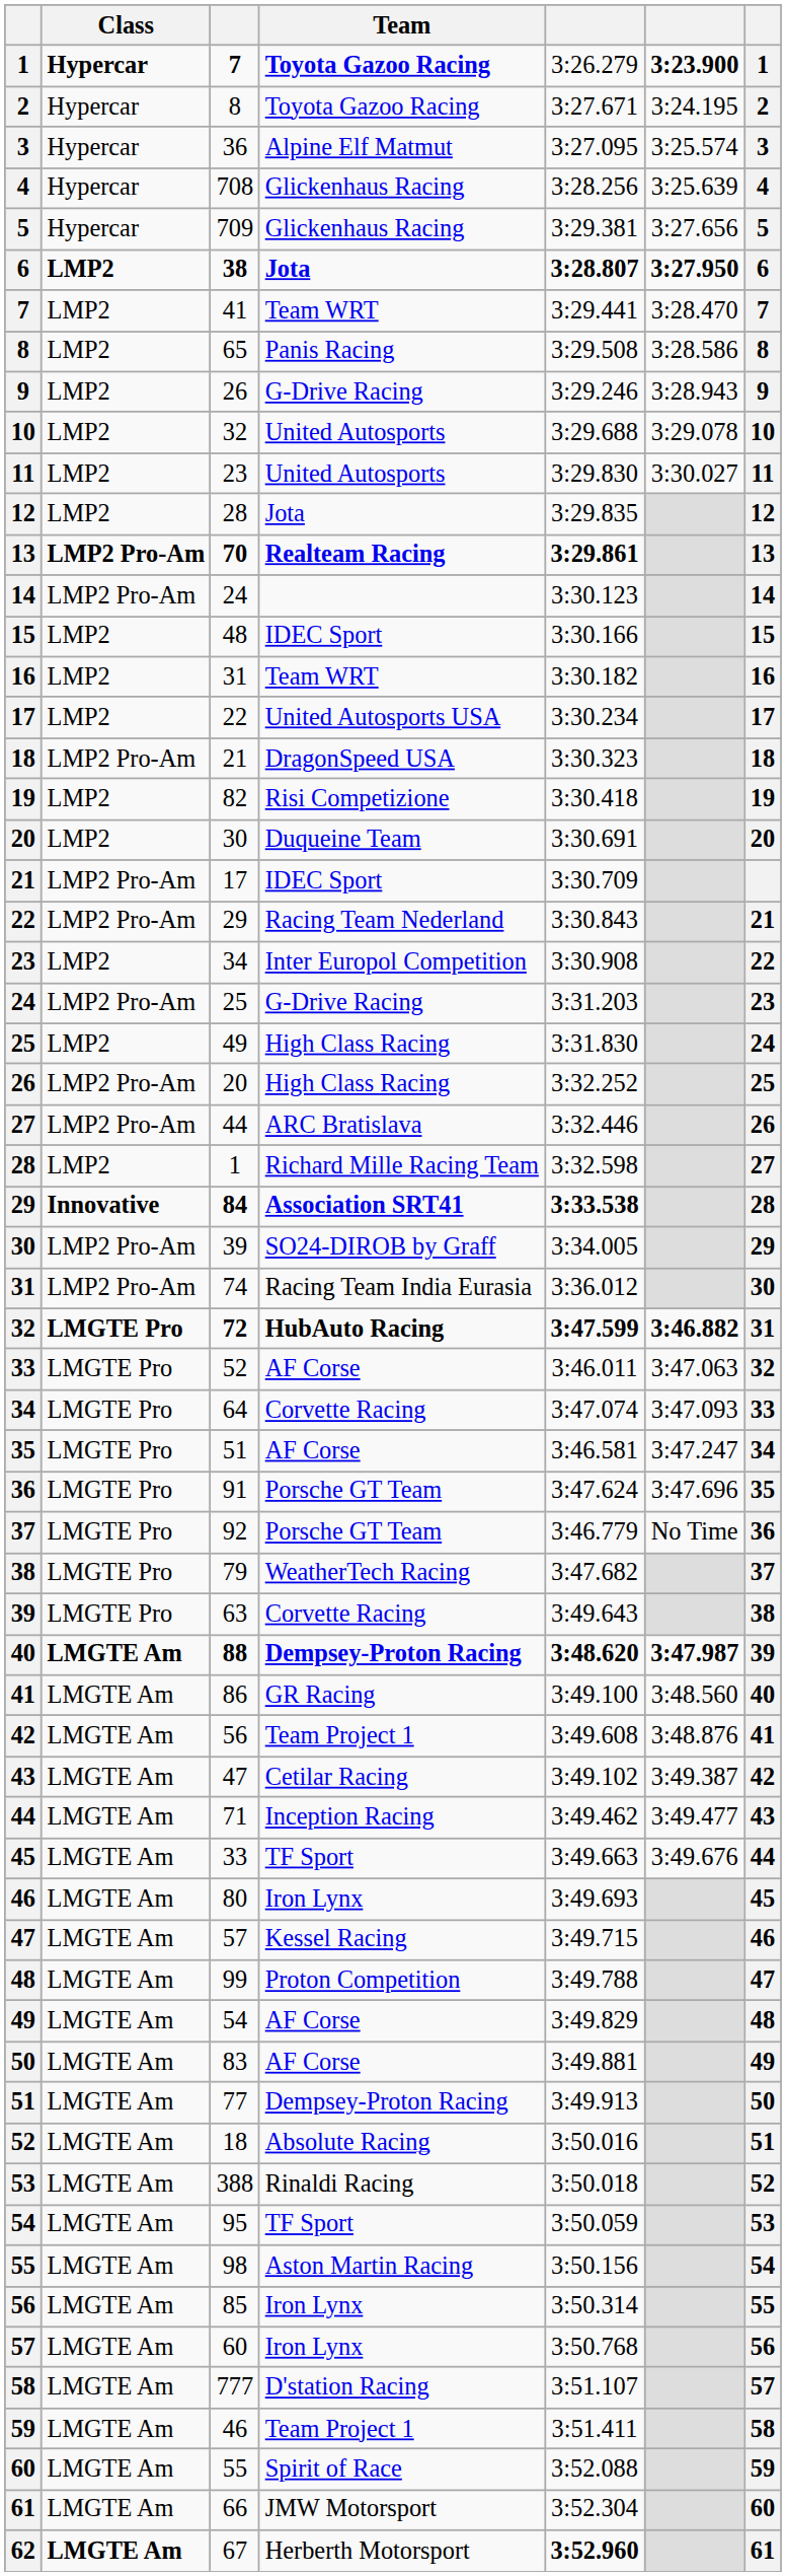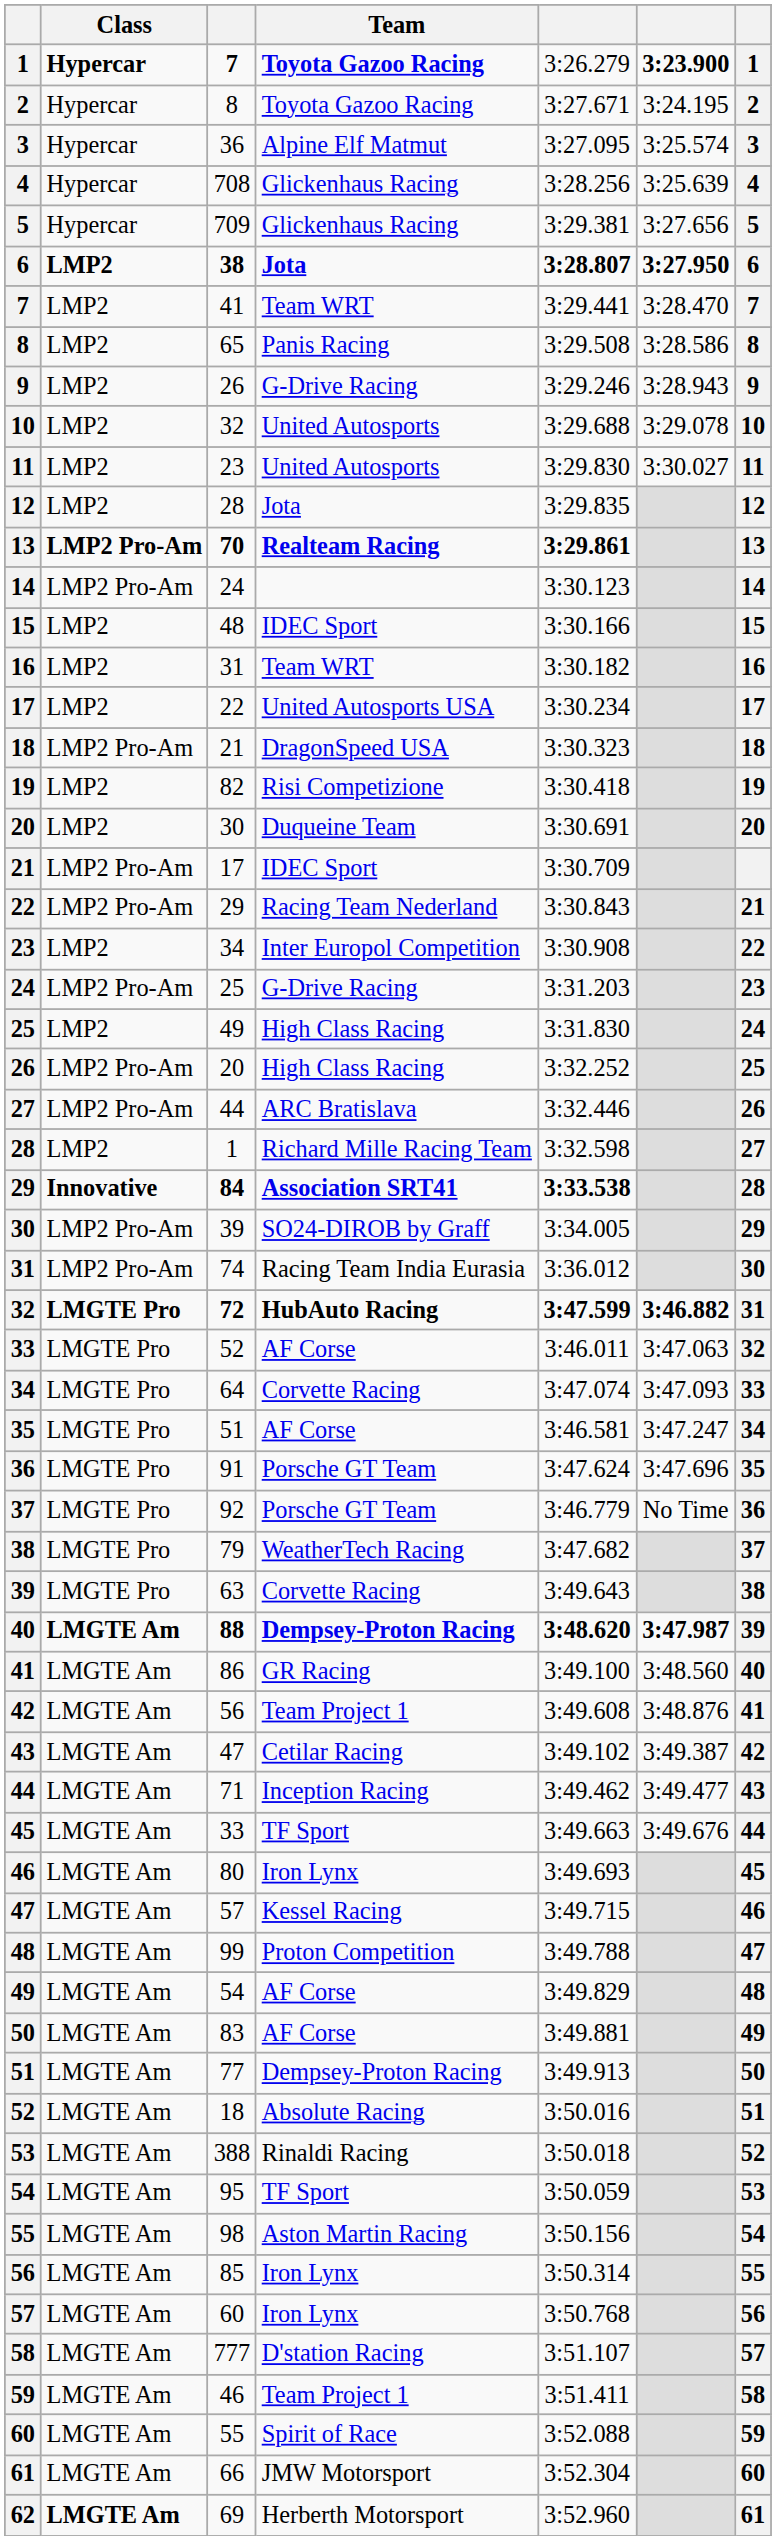 <table class="wikitable" style="font-size: 85%;">
 <tr>
 <th scope="col"></th>
 <th scope="col">Class</th>
 <th scope="col"></th>
 <th scope="col">Team</th>
 <th scope="col"></th>
 <th scope="col"></th>
 <th scope="col"></th>
 </tr>
 <tr>
 <th scope="row"><strong>1</strong></th>
 <td><strong>Hypercar</strong></td>
 <td align="center"><strong>7</strong></td>
 <td><strong><a href='#'>Toyota Gazoo Racing</a></strong></td>
 <td align="center">3:26.279</td>
 <td align="center"><strong>3:23.900</strong></td>
 <th><strong>1</strong></th>
 </tr>
 <tr>
 <th scope="row">2</th>
 <td>Hypercar</td>
 <td align="center">8</td>
 <td><a href='#'>Toyota Gazoo Racing</a></td>
 <td align="center">3:27.671</td>
 <td align="center">3:24.195</td>
 <th>2</th>
 </tr>
 <tr>
 <th scope="row">3</th>
 <td>Hypercar</td>
 <td align="center">36</td>
 <td><a href='#'>Alpine Elf Matmut</a></td>
 <td align="center">3:27.095</td>
 <td align="center">3:25.574</td>
 <th>3</th>
 </tr>
 <tr>
 <th scope="row">4</th>
 <td>Hypercar</td>
 <td align="center">708</td>
 <td><a href='#'>Glickenhaus Racing</a></td>
 <td align="center">3:28.256</td>
 <td align="center">3:25.639</td>
 <th>4</th>
 </tr>
 <tr>
 <th scope="row">5</th>
 <td>Hypercar</td>
 <td align="center">709</td>
 <td><a href='#'>Glickenhaus Racing</a></td>
 <td align="center">3:29.381</td>
 <td align="center">3:27.656</td>
 <th>5</th>
 </tr>
 <tr>
 <th scope="row"><strong>6</strong></th>
 <td><strong>LMP2</strong></td>
 <td align="center"><strong>38</strong></td>
 <td><a href='#'><strong>Jota</strong></a></td>
 <td align="center"><strong>3:28.807</strong></td>
 <td align="center"><strong>3:27.950</strong></td>
 <th><strong>6</strong></th>
 </tr>
 <tr>
 <th scope="row">7</th>
 <td>LMP2</td>
 <td align="center">41</td>
 <td><a href='#'>Team WRT</a></td>
 <td align="center">3:29.441</td>
 <td align="center">3:28.470</td>
 <th>7</th>
 </tr>
 <tr>
 <th scope="row">8</th>
 <td>LMP2</td>
 <td align="center">65</td>
 <td><a href='#'>Panis Racing</a></td>
 <td align="center">3:29.508</td>
 <td align="center">3:28.586</td>
 <th>8</th>
 </tr>
 <tr>
 <th scope="row">9</th>
 <td>LMP2</td>
 <td align="center">26</td>
 <td><a href='#'>G-Drive Racing</a></td>
 <td align="center">3:29.246</td>
 <td align="center">3:28.943</td>
 <th>9</th>
 </tr>
 <tr>
 <th scope="row">10</th>
 <td>LMP2</td>
 <td align="center">32</td>
 <td><a href='#'>United Autosports</a></td>
 <td align="center">3:29.688</td>
 <td align="center">3:29.078</td>
 <th>10</th>
 </tr>
 <tr>
 <th scope="row">11</th>
 <td>LMP2</td>
 <td align="center">23</td>
 <td><a href='#'>United Autosports</a></td>
 <td align="center">3:29.830</td>
 <td align="center">3:30.027</td>
 <th>11</th>
 </tr>
 <tr>
 <th scope="row">12</th>
 <td>LMP2</td>
 <td align="center">28</td>
 <td><a href='#'>Jota</a></td>
 <td align="center">3:29.835</td>
 <td style="background:#ddd;"></td>
 <th>12</th>
 </tr>
 <tr>
 <th scope="row">13</th>
 <td><strong>LMP2 Pro-Am</strong></td>
 <td align="center"><strong>70</strong></td>
 <td><strong><a href='#'>Realteam Racing</a></strong></td>
 <td align="center"><strong>3:29.861</strong></td>
 <td style="background:#ddd;"></td>
 <th><strong>13</strong></th>
 </tr>
 <tr>
 <th scope="row">14</th>
 <td>LMP2 Pro-Am</td>
 <td align="center">24</td>
 <td></td>
 <td align="center">3:30.123</td>
 <td style="background:#ddd;"></td>
 <th>14</th>
 </tr>
 <tr>
 <th scope="row">15</th>
 <td>LMP2</td>
 <td align="center">48</td>
 <td><a href='#'>IDEC Sport</a></td>
 <td align="center">3:30.166</td>
 <td style="background:#ddd;"></td>
 <th>15</th>
 </tr>
 <tr>
 <th scope="row">16</th>
 <td>LMP2</td>
 <td align="center">31</td>
 <td><a href='#'>Team WRT</a></td>
 <td align="center">3:30.182</td>
 <td style="background:#ddd;"></td>
 <th>16</th>
 </tr>
 <tr>
 <th scope="row">17</th>
 <td>LMP2</td>
 <td align="center">22</td>
 <td><a href='#'>United Autosports USA</a></td>
 <td align="center">3:30.234</td>
 <td style="background:#ddd;"></td>
 <th>17</th>
 </tr>
 <tr>
 <th scope="row">18</th>
 <td>LMP2 Pro-Am</td>
 <td align="center">21</td>
 <td><a href='#'>DragonSpeed USA</a></td>
 <td align="center">3:30.323</td>
 <td style="background:#ddd;"></td>
 <th>18</th>
 </tr>
 <tr>
 <th scope="row">19</th>
 <td>LMP2</td>
 <td align="center">82</td>
 <td><a href='#'>Risi Competizione</a></td>
 <td align="center">3:30.418</td>
 <td style="background:#ddd;"></td>
 <th>19</th>
 </tr>
 <tr>
 <th scope="row">20</th>
 <td>LMP2</td>
 <td align="center">30</td>
 <td><a href='#'>Duqueine Team</a></td>
 <td align="center">3:30.691</td>
 <td style="background:#ddd;"></td>
 <th>20</th>
 </tr>
 <tr>
 <th scope="row">21</th>
 <td>LMP2 Pro-Am</td>
 <td align="center">17</td>
 <td><a href='#'>IDEC Sport</a></td>
 <td align="center">3:30.709</td>
 <td style="background:#ddd;"></td>
 <th></th>
 </tr>
 <tr>
 <th scope="row">22</th>
 <td>LMP2 Pro-Am</td>
 <td align="center">29</td>
 <td><a href='#'>Racing Team Nederland</a></td>
 <td align="center">3:30.843</td>
 <td style="background:#ddd;"></td>
 <th>21</th>
 </tr>
 <tr>
 <th scope="row">23</th>
 <td>LMP2</td>
 <td align="center">34</td>
 <td><a href='#'>Inter Europol Competition</a></td>
 <td align="center">3:30.908</td>
 <td style="background:#ddd;"></td>
 <th>22</th>
 </tr>
 <tr>
 <th scope="row">24</th>
 <td>LMP2 Pro-Am</td>
 <td align="center">25</td>
 <td><a href='#'>G-Drive Racing</a></td>
 <td align="center">3:31.203</td>
 <td style="background:#ddd;"></td>
 <th>23</th>
 </tr>
 <tr>
 <th scope="row">25</th>
 <td>LMP2</td>
 <td align="center">49</td>
 <td><a href='#'>High Class Racing</a></td>
 <td align="center">3:31.830</td>
 <td style="background:#ddd;"></td>
 <th>24</th>
 </tr>
 <tr>
 <th scope="row">26</th>
 <td>LMP2 Pro-Am</td>
 <td align="center">20</td>
 <td><a href='#'>High Class Racing</a></td>
 <td align="center">3:32.252</td>
 <td style="background:#ddd;"></td>
 <th>25</th>
 </tr>
 <tr>
 <th scope="row">27</th>
 <td>LMP2 Pro-Am</td>
 <td align="center">44</td>
 <td><a href='#'>ARC Bratislava</a></td>
 <td align="center">3:32.446</td>
 <td style="background:#ddd;"></td>
 <th>26</th>
 </tr>
 <tr>
 <th scope="row"><strong>28</strong></th>
 <td>LMP2</td>
 <td align="center">1</td>
 <td><a href='#'>Richard Mille Racing Team</a></td>
 <td align="center">3:32.598</td>
 <td style="background:#ddd;"></td>
 <th><strong>27</strong></th>
 </tr>
 <tr>
 <th scope="row">29</th>
 <td><strong>Innovative</strong></td>
 <td align="center"><strong>84</strong></td>
 <td><strong><a href='#'>Association SRT41</a></strong></td>
 <td align="center"><strong>3:33.538</strong></td>
 <td style="background:#ddd;"></td>
 <th>28</th>
 </tr>
 <tr>
 <th scope="row">30</th>
 <td>LMP2 Pro-Am</td>
 <td align="center">39</td>
 <td><a href='#'>SO24-DIROB by Graff</a></td>
 <td align="center">3:34.005</td>
 <td style="background:#ddd;"></td>
 <th>29</th>
 </tr>
 <tr>
 <th scope="row">31</th>
 <td>LMP2 Pro-Am</td>
 <td align="center">74</td>
 <td>Racing Team India Eurasia</td>
 <td align="center">3:36.012</td>
 <td style="background:#ddd;"></td>
 <th>30</th>
 </tr>
 <tr>
 <th scope="row">32</th>
 <td><strong>LMGTE Pro</strong></td>
 <td align="center"><strong>72</strong></td>
 <td><strong>HubAuto Racing</strong></td>
 <td align="center"><strong>3:47.599</strong></td>
 <td align="center"><strong>3:46.882</strong></td>
 <th>31</th>
 </tr>
 <tr>
 <th scope="row">33</th>
 <td>LMGTE Pro</td>
 <td align="center">52</td>
 <td><a href='#'>AF Corse</a></td>
 <td align="center">3:46.011</td>
 <td align="center">3:47.063</td>
 <th>32</th>
 </tr>
 <tr>
 <th scope="row">34</th>
 <td>LMGTE Pro</td>
 <td align="center">64</td>
 <td><a href='#'>Corvette Racing</a></td>
 <td align="center">3:47.074</td>
 <td align="center">3:47.093</td>
 <th>33</th>
 </tr>
 <tr>
 <th scope="row"><strong>35</strong></th>
 <td>LMGTE Pro</td>
 <td align="center">51</td>
 <td><a href='#'>AF Corse</a></td>
 <td align="center">3:46.581</td>
 <td align="center">3:47.247</td>
 <th>34</th>
 </tr>
 <tr>
 <th scope="row">36</th>
 <td>LMGTE Pro</td>
 <td align="center">91</td>
 <td><a href='#'>Porsche GT Team</a></td>
 <td align="center">3:47.624</td>
 <td align="center">3:47.696</td>
 <th>35</th>
 </tr>
 <tr>
 <th scope="row">37</th>
 <td>LMGTE Pro</td>
 <td align="center">92</td>
 <td><a href='#'>Porsche GT Team</a></td>
 <td align="center">3:46.779</td>
 <td align="center">No Time</td>
 <th>36</th>
 </tr>
 <tr>
 <th scope="row">38</th>
 <td>LMGTE Pro</td>
 <td align="center">79</td>
 <td><a href='#'>WeatherTech Racing</a></td>
 <td align="center">3:47.682</td>
 <td style="background:#ddd;"></td>
 <th>37</th>
 </tr>
 <tr>
 <th scope="row">39</th>
 <td>LMGTE Pro</td>
 <td align="center">63</td>
 <td><a href='#'>Corvette Racing</a></td>
 <td align="center">3:49.643</td>
 <td style="background:#ddd;"></td>
 <th>38</th>
 </tr>
 <tr>
 <th scope="row">40</th>
 <td><strong>LMGTE Am</strong></td>
 <td align="center"><strong>88</strong></td>
 <td><strong><a href='#'>Dempsey-Proton Racing</a></strong></td>
 <td align="center"><strong>3:48.620</strong></td>
 <td align="center"><strong>3:47.987</strong></td>
 <th>39</th>
 </tr>
 <tr>
 <th scope="row">41</th>
 <td>LMGTE Am</td>
 <td align="center">86</td>
 <td><a href='#'>GR Racing</a></td>
 <td align="center">3:49.100</td>
 <td align="center">3:48.560</td>
 <th>40</th>
 </tr>
 <tr>
 <th scope="row">42</th>
 <td>LMGTE Am</td>
 <td align="center">56</td>
 <td><a href='#'>Team Project 1</a></td>
 <td align="center">3:49.608</td>
 <td align="center">3:48.876</td>
 <th>41</th>
 </tr>
 <tr>
 <th scope="row">43</th>
 <td>LMGTE Am</td>
 <td align="center">47</td>
 <td><a href='#'>Cetilar Racing</a></td>
 <td align="center">3:49.102</td>
 <td align="center">3:49.387</td>
 <th>42</th>
 </tr>
 <tr>
 <th scope="row">44</th>
 <td>LMGTE Am</td>
 <td align="center">71</td>
 <td><a href='#'>Inception Racing</a></td>
 <td align="center">3:49.462</td>
 <td align="center">3:49.477</td>
 <th>43</th>
 </tr>
 <tr>
 <th scope="row">45</th>
 <td>LMGTE Am</td>
 <td align="center">33</td>
 <td><a href='#'>TF Sport</a></td>
 <td align="center">3:49.663</td>
 <td align="center">3:49.676</td>
 <th>44</th>
 </tr>
 <tr>
 <th scope="row">46</th>
 <td>LMGTE Am</td>
 <td align="center">80</td>
 <td><a href='#'>Iron Lynx</a></td>
 <td align="center">3:49.693</td>
 <td style="background:#ddd;"></td>
 <th>45</th>
 </tr>
 <tr>
 <th scope="row">47</th>
 <td>LMGTE Am</td>
 <td align="center">57</td>
 <td><a href='#'>Kessel Racing</a></td>
 <td align="center">3:49.715</td>
 <td style="background:#ddd;"></td>
 <th>46</th>
 </tr>
 <tr>
 <th scope="row">48</th>
 <td>LMGTE Am</td>
 <td align="center">99</td>
 <td><a href='#'>Proton Competition</a></td>
 <td align="center">3:49.788</td>
 <td style="background:#ddd;"></td>
 <th>47</th>
 </tr>
 <tr>
 <th scope="row">49</th>
 <td>LMGTE Am</td>
 <td align="center">54</td>
 <td><a href='#'>AF Corse</a></td>
 <td align="center">3:49.829</td>
 <td style="background:#ddd;"></td>
 <th>48</th>
 </tr>
 <tr>
 <th scope="row">50</th>
 <td>LMGTE Am</td>
 <td align="center">83</td>
 <td><a href='#'>AF Corse</a></td>
 <td align="center">3:49.881</td>
 <td style="background:#ddd;"></td>
 <th>49</th>
 </tr>
 <tr>
 <th scope="row">51</th>
 <td>LMGTE Am</td>
 <td align="center">77</td>
 <td><a href='#'>Dempsey-Proton Racing</a></td>
 <td align="center">3:49.913</td>
 <td style="background:#ddd;"></td>
 <th>50</th>
 </tr>
 <tr>
 <th scope="row">52</th>
 <td>LMGTE Am</td>
 <td align="center">18</td>
 <td><a href='#'>Absolute Racing</a></td>
 <td align="center">3:50.016</td>
 <td style="background:#ddd;"></td>
 <th>51</th>
 </tr>
 <tr>
 <th scope="row">53</th>
 <td>LMGTE Am</td>
 <td align="center">388</td>
 <td>Rinaldi Racing</td>
 <td align="center">3:50.018</td>
 <td style="background:#ddd;"></td>
 <th>52</th>
 </tr>
 <tr>
 <th scope="row">54</th>
 <td>LMGTE Am</td>
 <td align="center">95</td>
 <td><a href='#'>TF Sport</a></td>
 <td align="center">3:50.059</td>
 <td style="background:#ddd;"></td>
 <th>53</th>
 </tr>
 <tr>
 <th scope="row">55</th>
 <td>LMGTE Am</td>
 <td align="center">98</td>
 <td><a href='#'>Aston Martin Racing</a></td>
 <td align="center">3:50.156</td>
 <td style="background:#ddd;"></td>
 <th>54</th>
 </tr>
 <tr>
 <th scope="row">56</th>
 <td>LMGTE Am</td>
 <td align="center">85</td>
 <td><a href='#'>Iron Lynx</a></td>
 <td align="center">3:50.314</td>
 <td style="background:#ddd;"></td>
 <th>55</th>
 </tr>
 <tr>
 <th scope="row">57</th>
 <td>LMGTE Am</td>
 <td align="center">60</td>
 <td><a href='#'>Iron Lynx</a></td>
 <td align="center">3:50.768</td>
 <td style="background:#ddd;"></td>
 <th>56</th>
 </tr>
 <tr>
 <th scope="row">58</th>
 <td>LMGTE Am</td>
 <td align="center">777</td>
 <td><a href='#'>D'station Racing</a></td>
 <td align="center">3:51.107</td>
 <td style="background:#ddd;"></td>
 <th>57</th>
 </tr>
 <tr>
 <th>59</th>
 <td>LMGTE Am</td>
 <td align="center">46</td>
 <td><a href='#'>Team Project 1</a></td>
 <td align="center">3:51.411</td>
 <td style="background:#ddd;"></td>
 <th>58</th>
 </tr>
 <tr>
 <th>60</th>
 <td>LMGTE Am</td>
 <td align="center">55</td>
 <td><a href='#'>Spirit of Race</a></td>
 <td align="center">3:52.088</td>
 <td style="background:#ddd;"></td>
 <th>59</th>
 </tr>
 <tr>
 <th>61</th>
 <td>LMGTE Am</td>
 <td align="center">66</td>
 <td>JMW Motorsport</td>
 <td align="center">3:52.304</td>
 <td style="background:#ddd;"></td>
 <th>60</th>
 </tr>
 <tr>
 <th>62</th>
 <td><strong>LMGTE Am</strong></td>
-<td align="center">67</td>
+<td align="center">69</td>
 <td>Herberth Motorsport</td>
-<td align="center"><strong>3:52.960</strong></td>
+<td align="center">3:52.960</td>
 <td style="background:#ddd;"></td>
 <th>61</th>
 </tr>
 </table>
